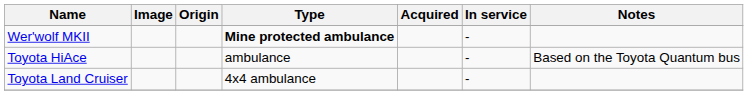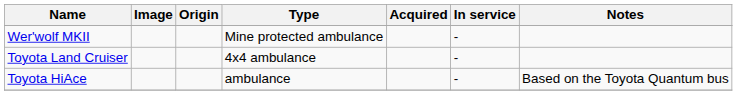 <table class="wikitable">
 <tr>
 <th>Name</th>
 <th>Image</th>
 <th>Origin</th>
 <th>Type</th>
 <th>Acquired</th>
 <th>In service</th>
 <th>Notes</th>
 </tr>
 <tr>
 </tr>
 <tr>
 <td><a href='#'>Wer'wolf MKII</a></td>
 <td></td>
 <td></td>
-<td><strong>Mine protected ambulance</strong></td>
+<td>Mine protected ambulance</td>
+<td></td>
+<td>-</td>
+<td></td>
+</tr>
+<tr>
+<td><a href='#'>Toyota Land Cruiser</a></td>
+<td></td>
+<td></td>
+<td>4x4 ambulance</td>
 <td></td>
 <td>-</td>
 <td></td>
 </tr>
 <tr>
 <td><a href='#'>Toyota HiAce</a></td>
 <td></td>
 <td></td>
 <td>ambulance</td>
 <td></td>
 <td>-</td>
 <td>Based on the Toyota Quantum bus</td>
 </tr>
 <tr>
-<td><a href='#'>Toyota Land Cruiser</a></td>
-<td></td>
-<td></td>
-<td>4x4 ambulance</td>
-<td></td>
-<td>-</td>
-<td></td>
-</tr>
-<tr>
 </tr>
 </table>
